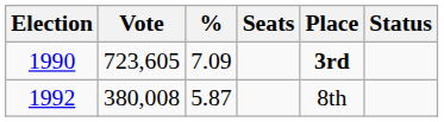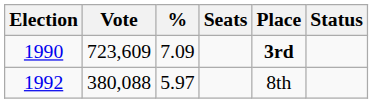 <table class="wikitable" style=text-align:center>
 <tr>
 <th>Election</th>
 <th>Vote</th>
 <th>%</th>
 <th>Seats</th>
 <th>Place</th>
 <th>Status</th>
 </tr>
 <tr>
 <td><a href='#'>1990</a></td>
-<td>723,605</td>
+<td>723,609</td>
 <td>7.09</td>
 <td></td>
 <td><strong>3rd</strong></td>
 <td></td>
 </tr>
 <tr>
 <td><a href='#'>1992</a></td>
-<td>380,008</td>
-<td>5.87</td>
+<td>380,088</td>
+<td>5.97</td>
 <td></td>
 <td>8th</td>
 <td></td>
 </tr>
 </table>
